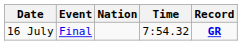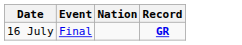 <table class="wikitable" style=text-align:center>
 <tr>
 <th>Date</th>
 <th>Event</th>
 <th>Nation</th>
-<th>Time</th>
 <th>Record</th>
 </tr>
 <tr>
 <td>16 July</td>
 <td><a href='#'>Final</a></td>
 <td align=left></td>
-<td>7:54.32</td>
 <td><strong><a href='#'>GR</a></strong></td>
 </tr>
 </table>
